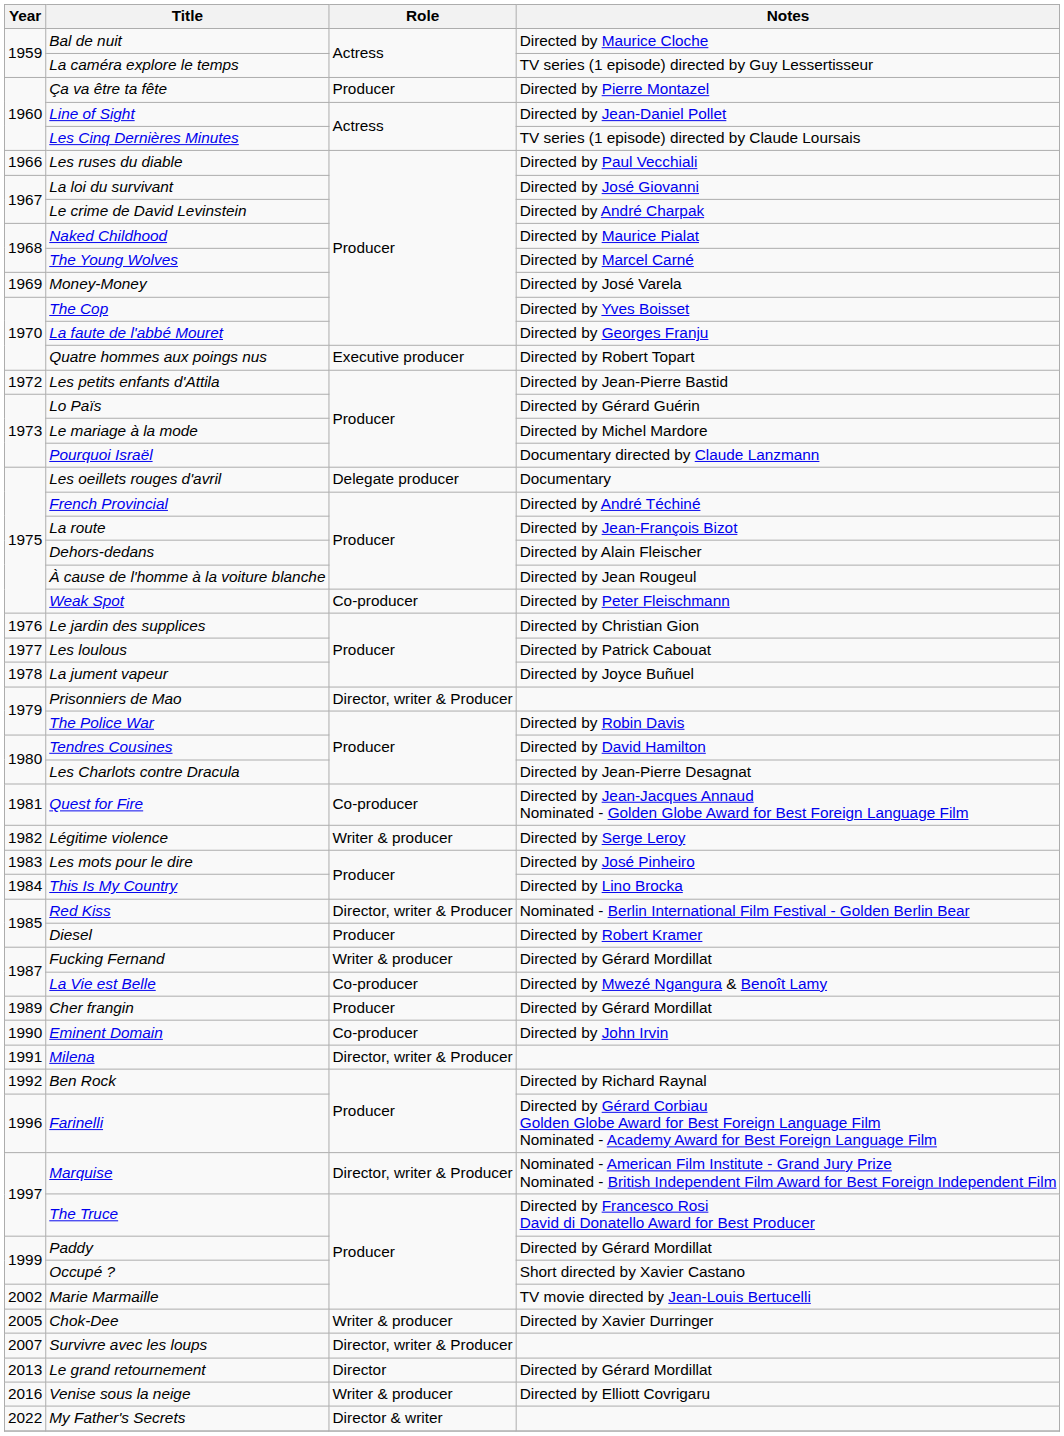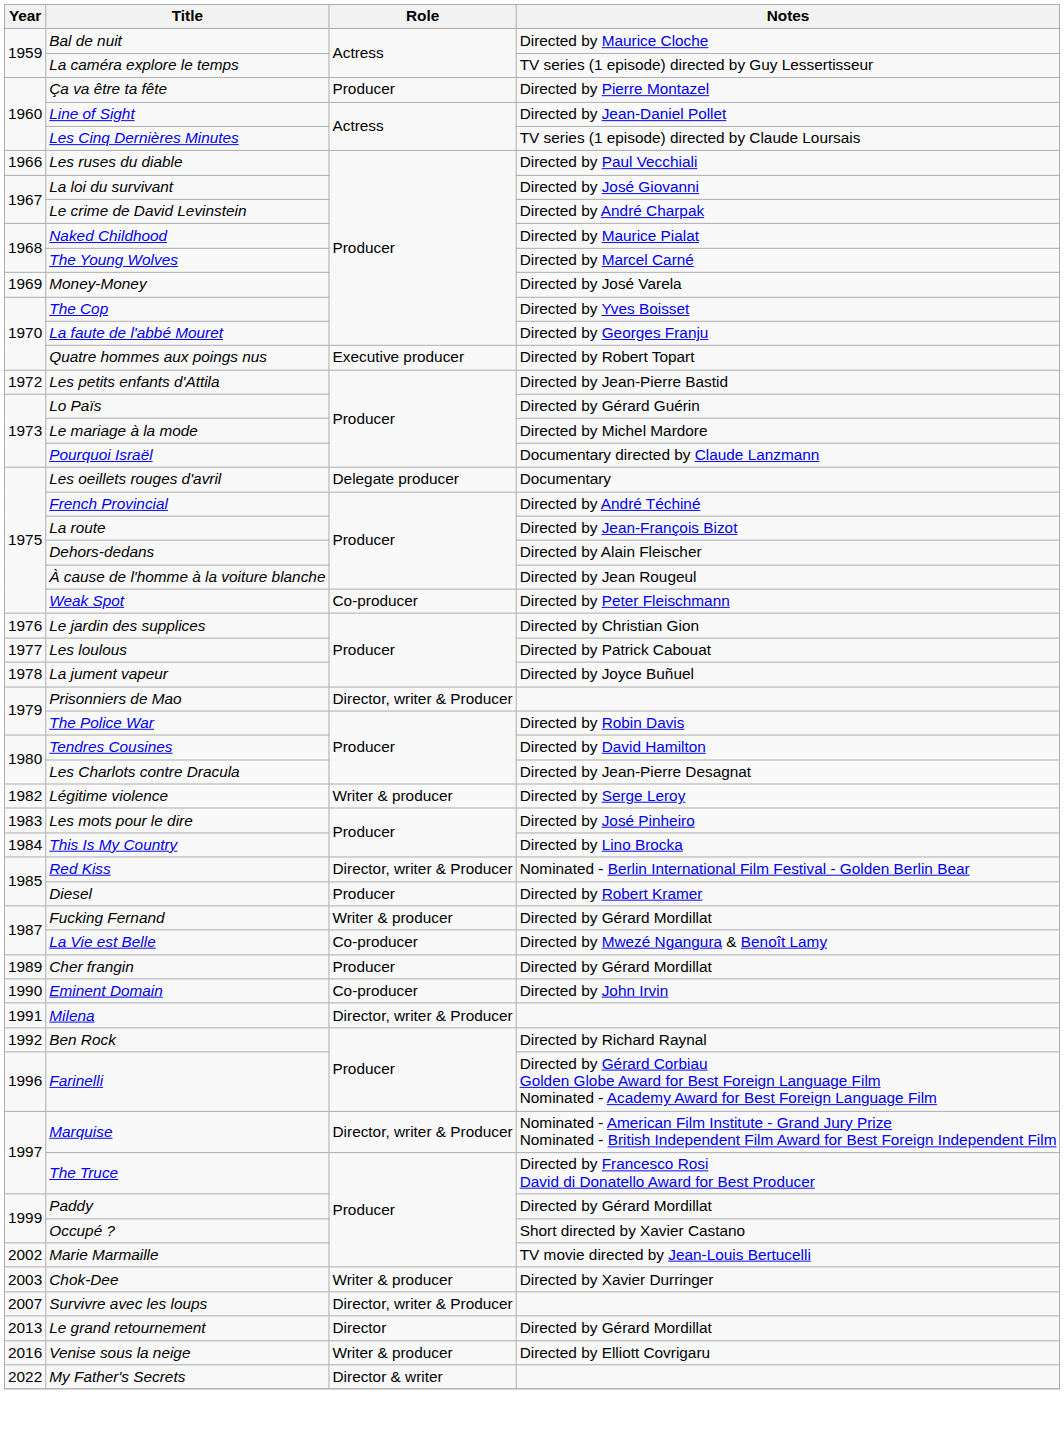 <table class="wikitable sortable">
 <tr>
 <th>Year</th>
 <th>Title</th>
 <th>Role</th>
 <th class="unsortable">Notes</th>
 </tr>
 <tr>
 <td rowspan=2>1959</td>
 <td><em>Bal de nuit</em></td>
 <td rowspan=2>Actress</td>
 <td>Directed by <a href='#'>Maurice Cloche</a></td>
 </tr>
 <tr>
 <td><em>La caméra explore le temps</em></td>
 <td>TV series (1 episode) directed by Guy Lessertisseur</td>
 </tr>
 <tr>
 <td rowspan=3>1960</td>
 <td><em>Ça va être ta fête</em></td>
 <td>Producer</td>
 <td>Directed by <a href='#'>Pierre Montazel</a></td>
 </tr>
 <tr>
 <td><em><a href='#'>Line of Sight</a></em></td>
 <td rowspan=2>Actress</td>
 <td>Directed by <a href='#'>Jean-Daniel Pollet</a></td>
 </tr>
 <tr>
 <td><em><a href='#'>Les Cinq Dernières Minutes</a></em></td>
 <td>TV series (1 episode) directed by Claude Loursais</td>
 </tr>
 <tr>
 <td rowspan=1>1966</td>
 <td><em>Les ruses du diable</em></td>
 <td rowspan=8>Producer</td>
 <td>Directed by <a href='#'>Paul Vecchiali</a></td>
 </tr>
 <tr>
 <td rowspan=2>1967</td>
 <td><em>La loi du survivant</em></td>
 <td>Directed by <a href='#'>José Giovanni</a></td>
 </tr>
 <tr>
 <td><em>Le crime de David Levinstein</em></td>
 <td>Directed by <a href='#'>André Charpak</a></td>
 </tr>
 <tr>
 <td rowspan=2>1968</td>
 <td><em><a href='#'>Naked Childhood</a></em></td>
 <td>Directed by <a href='#'>Maurice Pialat</a></td>
 </tr>
 <tr>
 <td><em><a href='#'>The Young Wolves</a></em></td>
 <td>Directed by <a href='#'>Marcel Carné</a></td>
 </tr>
 <tr>
 <td rowspan=1>1969</td>
 <td><em>Money-Money</em></td>
 <td>Directed by José Varela</td>
 </tr>
 <tr>
 <td rowspan=3>1970</td>
 <td><em><a href='#'>The Cop</a></em></td>
 <td>Directed by <a href='#'>Yves Boisset</a></td>
 </tr>
 <tr>
 <td><em><a href='#'>La faute de l'abbé Mouret</a></em></td>
 <td>Directed by <a href='#'>Georges Franju</a></td>
 </tr>
 <tr>
 <td><em>Quatre hommes aux poings nus</em></td>
 <td>Executive producer</td>
 <td>Directed by Robert Topart</td>
 </tr>
 <tr>
 <td rowspan=1>1972</td>
 <td><em>Les petits enfants d'Attila</em></td>
 <td rowspan=4>Producer</td>
 <td>Directed by Jean-Pierre Bastid</td>
 </tr>
 <tr>
 <td rowspan=3>1973</td>
 <td><em>Lo Païs</em></td>
 <td>Directed by Gérard Guérin</td>
 </tr>
 <tr>
 <td><em>Le mariage à la mode</em></td>
 <td>Directed by Michel Mardore</td>
 </tr>
 <tr>
 <td><em><a href='#'>Pourquoi Israël</a></em></td>
 <td>Documentary directed by <a href='#'>Claude Lanzmann</a></td>
 </tr>
 <tr>
 <td rowspan=6>1975</td>
 <td><em>Les oeillets rouges d'avril</em></td>
 <td>Delegate producer</td>
 <td>Documentary</td>
 </tr>
 <tr>
 <td><em><a href='#'>French Provincial</a></em></td>
 <td rowspan=4>Producer</td>
 <td>Directed by <a href='#'>André Téchiné</a></td>
 </tr>
 <tr>
 <td><em>La route</em></td>
 <td>Directed by <a href='#'>Jean-François Bizot</a></td>
 </tr>
 <tr>
 <td><em>Dehors-dedans</em></td>
 <td>Directed by Alain Fleischer</td>
 </tr>
 <tr>
 <td><em>À cause de l'homme à la voiture blanche</em></td>
 <td>Directed by Jean Rougeul</td>
 </tr>
 <tr>
 <td><em><a href='#'>Weak Spot</a></em></td>
 <td>Co-producer</td>
 <td>Directed by <a href='#'>Peter Fleischmann</a></td>
 </tr>
 <tr>
 <td rowspan=1>1976</td>
 <td><em>Le jardin des supplices</em></td>
 <td rowspan=3>Producer</td>
 <td>Directed by Christian Gion</td>
 </tr>
 <tr>
 <td rowspan=1>1977</td>
 <td><em>Les loulous</em></td>
 <td>Directed by Patrick Cabouat</td>
 </tr>
 <tr>
 <td rowspan=1>1978</td>
 <td><em>La jument vapeur</em></td>
 <td>Directed by Joyce Buñuel</td>
 </tr>
 <tr>
 <td rowspan=2>1979</td>
 <td><em>Prisonniers de Mao</em></td>
 <td>Director, writer & Producer</td>
 <td></td>
 </tr>
 <tr>
 <td><em><a href='#'>The Police War</a></em></td>
 <td rowspan=3>Producer</td>
 <td>Directed by <a href='#'>Robin Davis</a></td>
 </tr>
 <tr>
 <td rowspan=2>1980</td>
 <td><em><a href='#'>Tendres Cousines</a></em></td>
 <td>Directed by <a href='#'>David Hamilton</a></td>
 </tr>
 <tr>
 <td><em>Les Charlots contre Dracula</em></td>
 <td>Directed by Jean-Pierre Desagnat</td>
 </tr>
 <tr>
-<td rowspan=1>1981</td>
-<td><em><a href='#'>Quest for Fire</a></em></td>
-<td>Co-producer</td>
-<td>Directed by <a href='#'>Jean-Jacques Annaud</a><br>Nominated - <a href='#'>Golden Globe Award for Best Foreign Language Film</a></td>
-</tr>
-<tr>
 <td rowspan=1>1982</td>
 <td><em>Légitime violence</em></td>
 <td>Writer & producer</td>
 <td>Directed by <a href='#'>Serge Leroy</a></td>
 </tr>
 <tr>
 <td rowspan=1>1983</td>
 <td><em>Les mots pour le dire</em></td>
 <td rowspan=2>Producer</td>
 <td>Directed by <a href='#'>José Pinheiro</a></td>
 </tr>
 <tr>
 <td rowspan=1>1984</td>
 <td><em><a href='#'>This Is My Country</a></em></td>
 <td>Directed by <a href='#'>Lino Brocka</a></td>
 </tr>
 <tr>
 <td rowspan=2>1985</td>
 <td><em><a href='#'>Red Kiss</a></em></td>
 <td>Director, writer & Producer</td>
 <td>Nominated - <a href='#'>Berlin International Film Festival - Golden Berlin Bear</a></td>
 </tr>
 <tr>
 <td><em>Diesel</em></td>
 <td>Producer</td>
 <td>Directed by <a href='#'>Robert Kramer</a></td>
 </tr>
 <tr>
 <td rowspan=2>1987</td>
 <td><em>Fucking Fernand</em></td>
 <td>Writer & producer</td>
 <td>Directed by Gérard Mordillat</td>
 </tr>
 <tr>
 <td><em><a href='#'>La Vie est Belle</a></em></td>
 <td>Co-producer</td>
 <td>Directed by <a href='#'>Mwezé Ngangura</a> & <a href='#'>Benoît Lamy</a></td>
 </tr>
 <tr>
 <td rowspan=1>1989</td>
 <td><em>Cher frangin</em></td>
 <td>Producer</td>
 <td>Directed by Gérard Mordillat</td>
 </tr>
 <tr>
 <td rowspan=1>1990</td>
 <td><em><a href='#'>Eminent Domain</a></em></td>
 <td>Co-producer</td>
 <td>Directed by <a href='#'>John Irvin</a></td>
 </tr>
 <tr>
 <td rowspan=1>1991</td>
 <td><em><a href='#'>Milena</a></em></td>
 <td>Director, writer & Producer</td>
 <td></td>
 </tr>
 <tr>
 <td rowspan=1>1992</td>
 <td><em>Ben Rock</em></td>
 <td rowspan=2>Producer</td>
 <td>Directed by Richard Raynal</td>
 </tr>
 <tr>
 <td rowspan=1>1996</td>
 <td><em><a href='#'>Farinelli</a></em></td>
 <td>Directed by <a href='#'>Gérard Corbiau</a><br><a href='#'>Golden Globe Award for Best Foreign Language Film</a><br>Nominated - <a href='#'>Academy Award for Best Foreign Language Film</a></td>
 </tr>
 <tr>
 <td rowspan=2>1997</td>
 <td><em><a href='#'>Marquise</a></em></td>
 <td>Director, writer & Producer</td>
 <td>Nominated - <a href='#'>American Film Institute - Grand Jury Prize</a><br>Nominated - <a href='#'>British Independent Film Award for Best Foreign Independent Film</a></td>
 </tr>
 <tr>
 <td><em><a href='#'>The Truce</a></em></td>
 <td rowspan=4>Producer</td>
 <td>Directed by <a href='#'>Francesco Rosi</a><br><a href='#'>David di Donatello Award for Best Producer</a></td>
 </tr>
 <tr>
 <td rowspan=2>1999</td>
 <td><em>Paddy</em></td>
 <td>Directed by Gérard Mordillat</td>
 </tr>
 <tr>
 <td><em>Occupé ?</em></td>
 <td>Short directed by Xavier Castano</td>
 </tr>
 <tr>
 <td rowspan=1>2002</td>
 <td><em>Marie Marmaille</em></td>
 <td>TV movie directed by <a href='#'>Jean-Louis Bertucelli</a></td>
 </tr>
 <tr>
-<td rowspan=1>2005</td>
+<td rowspan=1>2003</td>
 <td><em>Chok-Dee</em></td>
 <td>Writer & producer</td>
 <td>Directed by Xavier Durringer</td>
 </tr>
 <tr>
 <td rowspan=1>2007</td>
 <td><em>Survivre avec les loups</em></td>
 <td>Director, writer & Producer</td>
 <td></td>
 </tr>
 <tr>
 <td rowspan=1>2013</td>
 <td><em>Le grand retournement</em></td>
 <td>Director</td>
 <td>Directed by Gérard Mordillat</td>
 </tr>
 <tr>
 <td rowspan=1>2016</td>
 <td><em>Venise sous la neige</em></td>
 <td>Writer & producer</td>
 <td>Directed by Elliott Covrigaru</td>
 </tr>
 <tr>
 <td rowspan=1>2022</td>
 <td><em>My Father's Secrets</em></td>
 <td>Director & writer</td>
 <td></td>
 </tr>
 <tr>
 </tr>
 </table>
